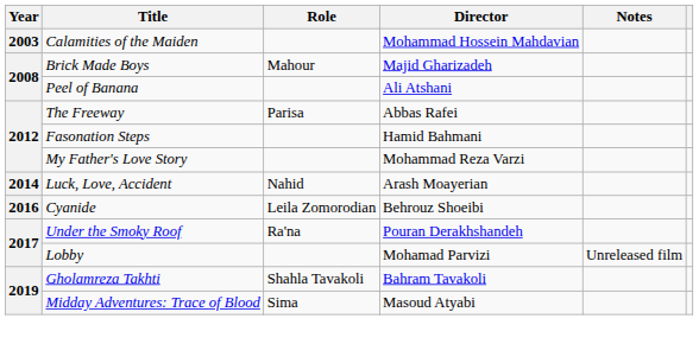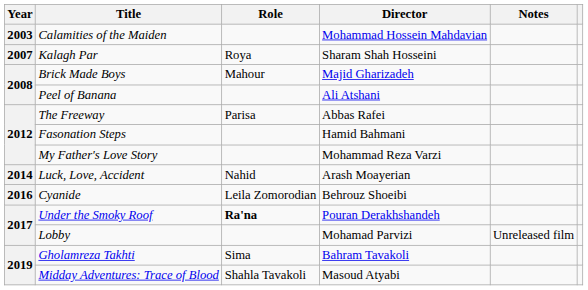 <table class="wikitable plainrowheaders sortable"  style=font-size:100%>
 <tr>
 <th scope="col">Year</th>
 <th scope="col">Title</th>
 <th scope="col">Role</th>
 <th scope="col">Director</th>
 <th>Notes</th>
 <th scope="col" class="unsortable"></th>
 </tr>
 <tr>
 <th scope=row>2003</th>
 <td><em>Calamities of the Maiden</em></td>
 <td></td>
 <td><a href='#'>Mohammad Hossein Mahdavian</a></td>
+<td></td>
+<td></td>
+</tr>
+<tr>
+<th scope=row>2007</th>
+<td><em>Kalagh Par</em></td>
+<td>Roya</td>
+<td>Sharam Shah Hosseini</td>
 <td></td>
 <td></td>
 </tr>
 <tr>
 <th scope=row rowspan="2">2008</th>
 <td><em>Brick Made Boys</em></td>
 <td>Mahour</td>
 <td><a href='#'>Majid Gharizadeh</a></td>
 <td></td>
 <td></td>
 </tr>
 <tr>
 <td><em>Peel of Banana</em></td>
 <td></td>
 <td><a href='#'>Ali Atshani</a></td>
 <td></td>
 <td></td>
 </tr>
 <tr>
 <th scope=row rowspan="3">2012</th>
 <td><em>The Freeway</em></td>
 <td>Parisa</td>
 <td>Abbas Rafei</td>
 <td></td>
 <td></td>
 </tr>
 <tr>
 <td><em>Fasonation Steps</em></td>
 <td></td>
 <td>Hamid Bahmani</td>
 <td></td>
 <td></td>
 </tr>
 <tr>
 <td><em>My Father's Love Story</em></td>
 <td></td>
 <td>Mohammad Reza Varzi</td>
 <td></td>
 <td></td>
 </tr>
 <tr>
 <th scope=row>2014</th>
 <td><em>Luck, Love, Accident</em></td>
 <td>Nahid</td>
 <td>Arash Moayerian</td>
 <td></td>
 <td></td>
 </tr>
 <tr>
 <th scope=row>2016</th>
 <td><em>Cyanide</em></td>
 <td>Leila Zomorodian</td>
 <td>Behrouz Shoeibi</td>
 <td></td>
 <td></td>
 </tr>
 <tr>
 <th scope=row rowspan="2">2017</th>
 <td><em><a href='#'>Under the Smoky Roof</a></em></td>
-<td>Ra'na</td>
+<td><strong>Ra'na</strong></td>
 <td><a href='#'>Pouran Derakhshandeh</a></td>
 <td></td>
 <td></td>
 </tr>
 <tr>
 <td><em>Lobby</em></td>
 <td></td>
 <td>Mohamad Parvizi</td>
 <td>Unreleased film</td>
 <td></td>
 </tr>
 <tr>
 <th scope=row rowspan="2">2019</th>
 <td><em><a href='#'>Gholamreza Takhti</a></em></td>
-<td>Shahla Tavakoli</td>
+<td>Sima</td>
 <td><a href='#'>Bahram Tavakoli</a></td>
 <td></td>
 <td></td>
 </tr>
 <tr>
 <td><em><a href='#'>Midday Adventures: Trace of Blood</a></em></td>
-<td>Sima</td>
+<td>Shahla Tavakoli</td>
 <td>Masoud Atyabi</td>
 <td></td>
 <td></td>
 </tr>
 </table>
